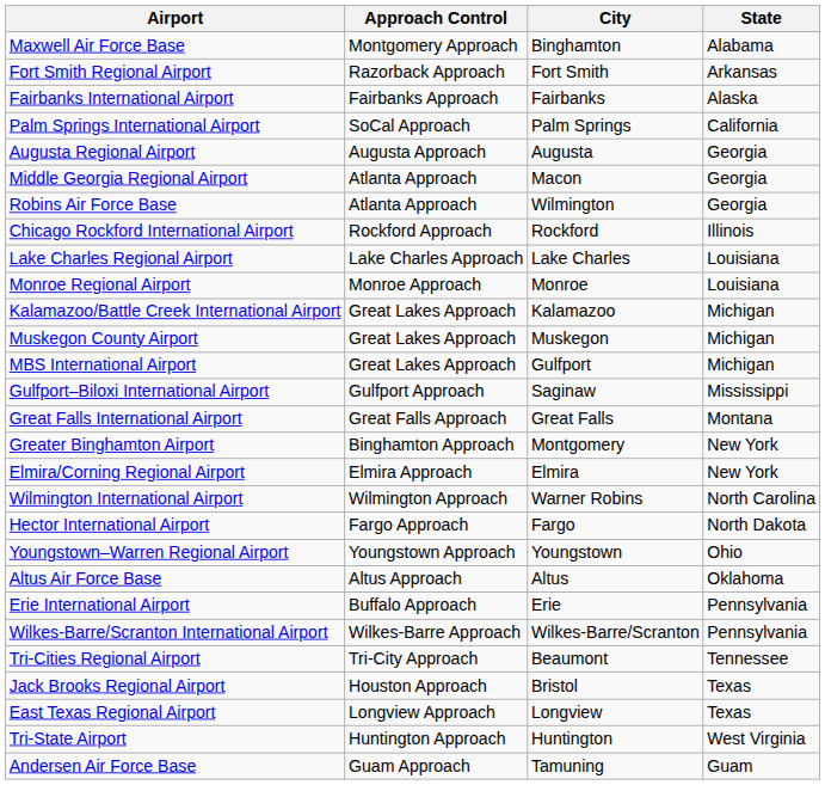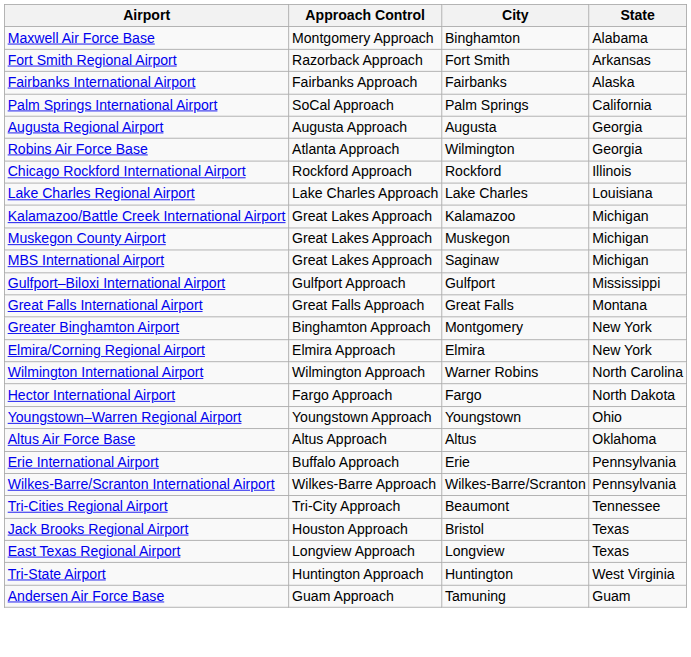 <table class="wikitable sortable" border="1">
 <tr>
 <th>Airport</th>
 <th>Approach Control</th>
 <th>City</th>
 <th>State</th>
 </tr>
 <tr>
 <td><a href='#'>Maxwell Air Force Base</a></td>
 <td>Montgomery Approach</td>
 <td>Binghamton</td>
 <td>Alabama</td>
 </tr>
 <tr>
 <td><a href='#'>Fort Smith Regional Airport</a></td>
 <td>Razorback Approach</td>
 <td>Fort Smith</td>
 <td>Arkansas</td>
 </tr>
 <tr>
 <td><a href='#'>Fairbanks International Airport</a></td>
 <td>Fairbanks Approach</td>
 <td>Fairbanks</td>
 <td>Alaska</td>
 </tr>
 <tr>
 <td><a href='#'>Palm Springs International Airport</a></td>
 <td>SoCal Approach</td>
 <td>Palm Springs</td>
 <td>California</td>
 </tr>
 <tr>
 <td><a href='#'>Augusta Regional Airport</a></td>
 <td>Augusta Approach</td>
 <td>Augusta</td>
 <td>Georgia</td>
 </tr>
 <tr>
-<td><a href='#'>Middle Georgia Regional Airport</a></td>
-<td>Atlanta Approach</td>
-<td>Macon</td>
-<td>Georgia</td>
-</tr>
-<tr>
 <td><a href='#'>Robins Air Force Base</a></td>
 <td>Atlanta Approach</td>
 <td>Wilmington</td>
 <td>Georgia</td>
 </tr>
 <tr>
 <td><a href='#'>Chicago Rockford International Airport</a></td>
 <td>Rockford Approach</td>
 <td>Rockford</td>
 <td>Illinois</td>
 </tr>
 <tr>
 <td><a href='#'>Lake Charles Regional Airport</a></td>
 <td>Lake Charles Approach</td>
 <td>Lake Charles</td>
 <td>Louisiana</td>
 </tr>
 <tr>
-<td><a href='#'>Monroe Regional Airport</a></td>
-<td>Monroe Approach</td>
-<td>Monroe</td>
-<td>Louisiana</td>
-</tr>
-<tr>
 <td><a href='#'>Kalamazoo/Battle Creek International Airport</a></td>
 <td>Great Lakes Approach</td>
 <td>Kalamazoo</td>
 <td>Michigan</td>
 </tr>
 <tr>
 <td><a href='#'>Muskegon County Airport</a></td>
 <td>Great Lakes Approach</td>
 <td>Muskegon</td>
 <td>Michigan</td>
 </tr>
 <tr>
 <td><a href='#'>MBS International Airport</a></td>
 <td>Great Lakes Approach</td>
-<td>Gulfport</td>
+<td>Saginaw</td>
 <td>Michigan</td>
 </tr>
 <tr>
 <td><a href='#'>Gulfport–Biloxi International Airport</a></td>
 <td>Gulfport Approach</td>
-<td>Saginaw</td>
+<td>Gulfport</td>
 <td>Mississippi</td>
 </tr>
 <tr>
 <td><a href='#'>Great Falls International Airport</a></td>
 <td>Great Falls Approach</td>
 <td>Great Falls</td>
 <td>Montana</td>
 </tr>
 <tr>
 <td><a href='#'>Greater Binghamton Airport</a></td>
 <td>Binghamton Approach</td>
 <td>Montgomery</td>
 <td>New York</td>
 </tr>
 <tr>
 <td><a href='#'>Elmira/Corning Regional Airport</a></td>
 <td>Elmira Approach</td>
 <td>Elmira</td>
 <td>New York</td>
 </tr>
 <tr>
 <td><a href='#'>Wilmington International Airport</a></td>
 <td>Wilmington Approach</td>
 <td>Warner Robins</td>
 <td>North Carolina</td>
 </tr>
 <tr>
 <td><a href='#'>Hector International Airport</a></td>
 <td>Fargo Approach</td>
 <td>Fargo</td>
 <td>North Dakota</td>
 </tr>
 <tr>
 <td><a href='#'>Youngstown–Warren Regional Airport</a></td>
 <td>Youngstown Approach</td>
 <td>Youngstown</td>
 <td>Ohio</td>
 </tr>
 <tr>
 <td><a href='#'>Altus Air Force Base</a></td>
 <td>Altus Approach</td>
 <td>Altus</td>
 <td>Oklahoma</td>
 </tr>
 <tr>
 <td><a href='#'>Erie International Airport</a></td>
 <td>Buffalo Approach</td>
 <td>Erie</td>
 <td>Pennsylvania</td>
 </tr>
 <tr>
 <td><a href='#'>Wilkes-Barre/Scranton International Airport</a></td>
 <td>Wilkes-Barre Approach</td>
 <td>Wilkes-Barre/Scranton</td>
 <td>Pennsylvania</td>
 </tr>
 <tr>
 <td><a href='#'>Tri-Cities Regional Airport</a></td>
 <td>Tri-City Approach</td>
 <td>Beaumont</td>
 <td>Tennessee</td>
 </tr>
 <tr>
 <td><a href='#'>Jack Brooks Regional Airport</a></td>
 <td>Houston Approach</td>
 <td>Bristol</td>
 <td>Texas</td>
 </tr>
 <tr>
 <td><a href='#'>East Texas Regional Airport</a></td>
 <td>Longview Approach</td>
 <td>Longview</td>
 <td>Texas</td>
 </tr>
 <tr>
 <td><a href='#'>Tri-State Airport</a></td>
 <td>Huntington Approach</td>
 <td>Huntington</td>
 <td>West Virginia</td>
 </tr>
 <tr>
 <td><a href='#'>Andersen Air Force Base</a></td>
 <td>Guam Approach</td>
 <td>Tamuning</td>
 <td>Guam</td>
 </tr>
 </table>
